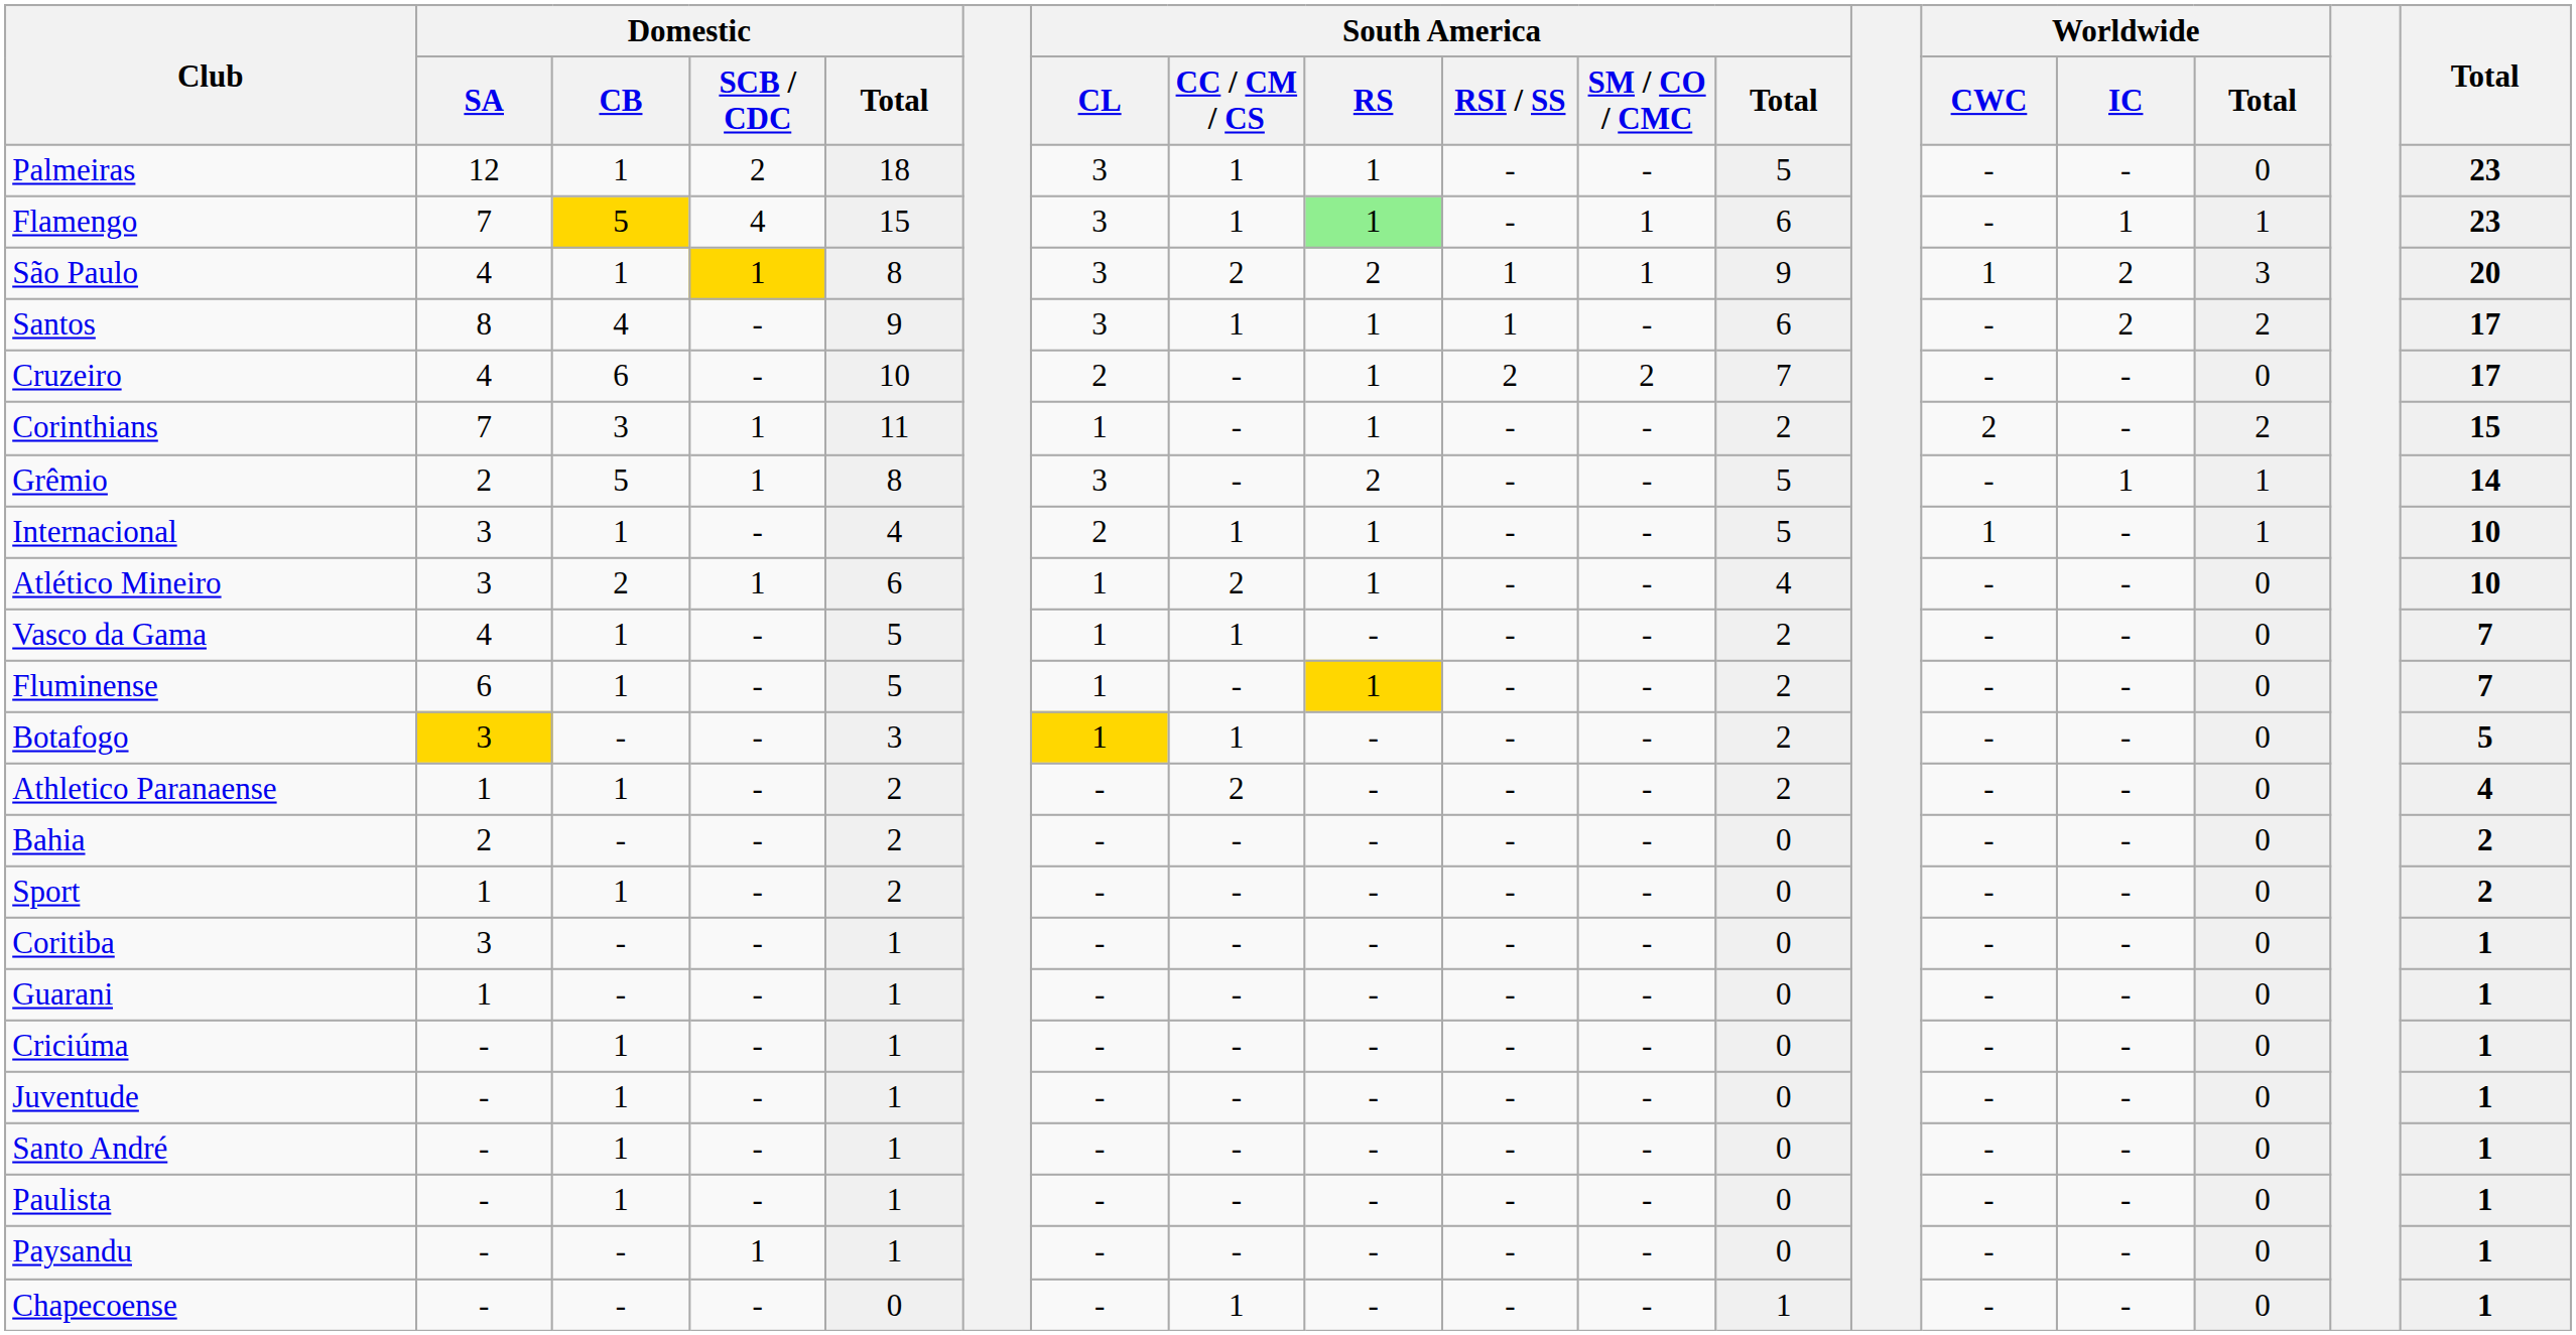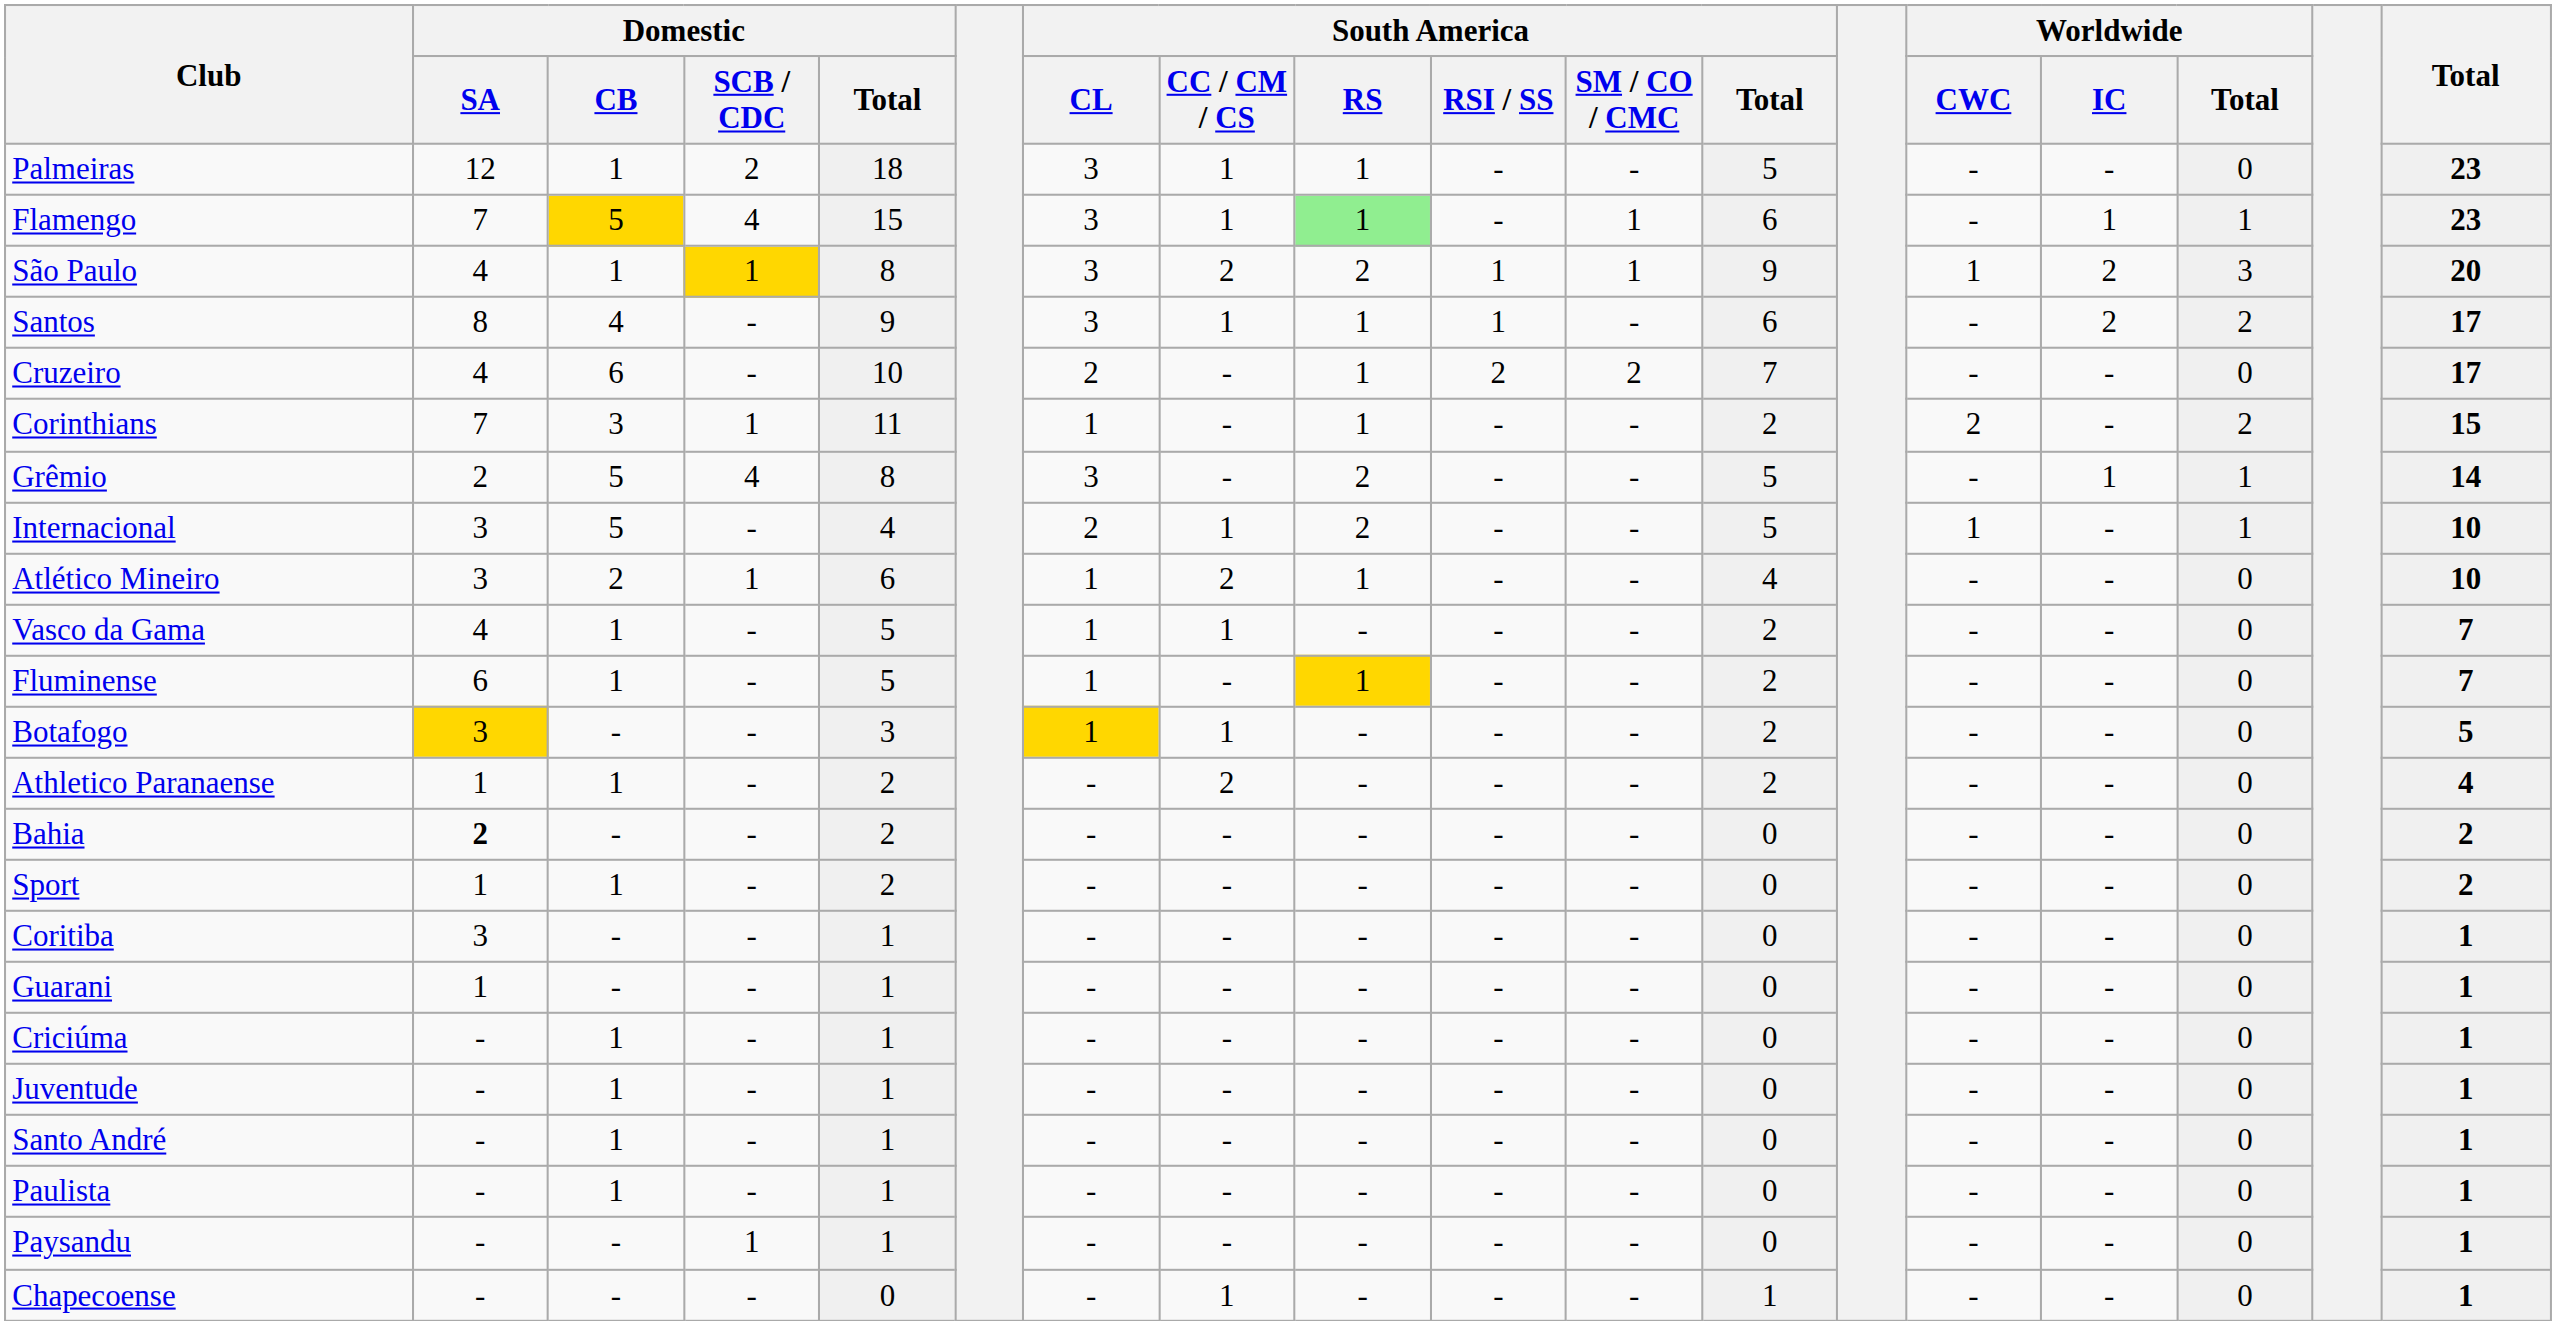 <table class="wikitable" style="text-align: center; font-size:95%">
 <tr>
 <th rowspan=2 width=12% class="wikitable sortable">Club</th>
 <th colspan=4 width=15% class=unsortable>Domestic</th>
 <th rowspan="25" width=2%></th>
 <th colspan=6 width=40% class=unsortable>South America</th>
 <th rowspan="25" width=2%></th>
 <th colspan=3 width=15% class=unsortable>Worldwide</th>
 <th rowspan="25" width=2%></th>
 <th rowspan=2 width=5% class=unsortable>Total</th>
 </tr>
 <tr>
 <th width=4% class=sortable><a href='#'>SA</a></th>
 <th width=4% class=sortable><a href='#'>CB</a></th>
 <th width=4% class=sortable><a href='#'>SCB</a> / <a href='#'>CDC</a></th>
 <th width=4% class=sortable>Total</th>
 <th width=4% class=sortable><a href='#'>CL</a></th>
 <th width=4% class=sortable><a href='#'>CC</a> / <a href='#'>CM</a> / <a href='#'>CS</a></th>
 <th width=4% class=sortable><a href='#'>RS</a></th>
 <th width=4% class=sortable><a href='#'>RSI</a> / <a href='#'>SS</a></th>
 <th width=4% class=sortable><a href='#'>SM</a> / <a href='#'>CO</a> / <a href='#'>CMC</a></th>
 <th width=4% class=sortable>Total</th>
 <th width=4% class=sortable><a href='#'>CWC</a></th>
 <th width=4% class=sortable><a href='#'>IC</a></th>
 <th width=4% class=sortable>Total</th>
 </tr>
 <tr align=center>
 <td align=left> <a href='#'>Palmeiras</a></td>
 <td>12</td>
 <td>1</td>
 <td>2</td>
 <td bgcolor="#F0F0F0">18</td>
 <td>3</td>
 <td>1</td>
 <td>1</td>
 <td>-</td>
 <td>-</td>
 <td bgcolor=#F0F0F0>5</td>
 <td>-</td>
 <td>-</td>
 <td bgcolor=#F0F0F0>0</td>
 <td bgcolor=#F0F0F0><strong>23</strong></td>
 </tr>
 <tr align=center>
 <td align=left> <a href='#'>Flamengo</a></td>
 <td>7</td>
 <td bgcolor="gold">5</td>
 <td>4</td>
 <td bgcolor="#F0F0F0">15</td>
 <td>3</td>
 <td>1</td>
 <td style="background: lightgreen;">1</td>
 <td>-</td>
 <td>1</td>
 <td bgcolor=#F0F0F0>6</td>
 <td>-</td>
 <td>1</td>
 <td bgcolor=#F0F0F0>1</td>
 <td bgcolor=#F0F0F0><strong>23</strong></td>
 </tr>
 <tr align=center>
 <td align=left> <a href='#'>São Paulo</a></td>
 <td>4</td>
 <td>1</td>
 <td bgcolor="gold">1</td>
 <td bgcolor="#F0F0F0">8</td>
 <td>3</td>
 <td>2</td>
 <td>2</td>
 <td>1</td>
 <td>1</td>
 <td bgcolor=#F0F0F0>9</td>
 <td>1</td>
 <td>2</td>
 <td bgcolor=#F0F0F0>3</td>
 <td bgcolor=#F0F0F0><strong>20</strong></td>
 </tr>
 <tr align=center>
 <td align=left> <a href='#'>Santos</a></td>
 <td>8</td>
 <td>4</td>
 <td>-</td>
 <td bgcolor=#F0F0F0>9</td>
 <td>3</td>
 <td>1</td>
 <td>1</td>
 <td>1</td>
 <td>-</td>
 <td bgcolor=#F0F0F0>6</td>
 <td>-</td>
 <td>2</td>
 <td bgcolor=#F0F0F0>2</td>
 <td bgcolor=#F0FOFO><strong>17</strong></td>
 </tr>
 <tr align=center>
 <td align=left> <a href='#'>Cruzeiro</a></td>
 <td>4</td>
 <td>6</td>
 <td>-</td>
 <td bgcolor=#F0F0F0>10</td>
 <td>2</td>
 <td>-</td>
 <td>1</td>
 <td>2</td>
 <td>2</td>
 <td bgcolor=#F0F0F0>7</td>
 <td>-</td>
 <td>-</td>
 <td bgcolor=#F0F0F0>0</td>
 <td bgcolor=#F0F0F0><strong>17</strong></td>
 </tr>
 <tr align=center>
 <td align=left> <a href='#'>Corinthians</a></td>
 <td>7</td>
 <td>3</td>
 <td>1</td>
 <td bgcolor=#F0F0F0>11</td>
 <td>1</td>
 <td>-</td>
 <td>1</td>
 <td>-</td>
 <td>-</td>
 <td bgcolor=#F0F0F0>2</td>
 <td>2</td>
 <td>-</td>
 <td bgcolor=#F0F0F0>2</td>
 <td bgcolor=#F0F0F0><strong>15</strong></td>
 </tr>
 <tr align=center>
 <td align=left> <a href='#'>Grêmio</a></td>
 <td>2</td>
 <td>5</td>
-<td>1</td>
+<td>4</td>
 <td bgcolor=#F0F0F0>8</td>
 <td>3</td>
 <td>-</td>
 <td ->2</td>
 <td>-</td>
 <td>-</td>
 <td bgcolor=#F0F0F0>5</td>
 <td>-</td>
 <td>1</td>
 <td bgcolor=#F0F0F0>1</td>
 <td bgcolor=#F0F0F0><strong>14</strong></td>
 </tr>
 <tr align=center>
 <td align=left> <a href='#'>Internacional</a></td>
 <td>3</td>
-<td>1</td>
+<td>5</td>
 <td>-</td>
 <td bgcolor=#F0F0F0>4</td>
 <td>2</td>
 <td>1</td>
-<td>1</td>
+<td>2</td>
 <td>-</td>
 <td>-</td>
 <td bgcolor=#F0F0F0>5</td>
 <td>1</td>
 <td>-</td>
 <td bgcolor=#F0F0F0>1</td>
 <td bgcolor=#F0F0F0><strong>10</strong></td>
 </tr>
 <tr align=center>
 <td align=left> <a href='#'>Atlético Mineiro</a></td>
 <td>3</td>
 <td>2</td>
 <td>1</td>
 <td bgcolor=#F0F0F0>6</td>
 <td>1</td>
 <td>2</td>
 <td>1</td>
 <td>-</td>
 <td>-</td>
 <td bgcolor=#F0F0F0>4</td>
 <td>-</td>
 <td>-</td>
 <td bgcolor=#F0F0F0>0</td>
 <td bgcolor=#F0F0F0><strong>10</strong></td>
 </tr>
 <tr align=center>
 <td align=left> <a href='#'>Vasco da Gama</a></td>
 <td>4</td>
 <td>1</td>
 <td>-</td>
 <td bgcolor=#F0F0F0>5</td>
 <td>1</td>
 <td>1</td>
 <td>-</td>
 <td>-</td>
 <td>-</td>
 <td bgcolor=#F0F0F0>2</td>
 <td>-</td>
 <td>-</td>
 <td bgcolor=#F0F0F0>0</td>
 <td bgcolor=#F0F0F0><strong>7</strong></td>
 </tr>
 <tr align=center>
 <td align=left> <a href='#'>Fluminense</a></td>
 <td>6</td>
 <td>1</td>
 <td>-</td>
 <td bgcolor=#F0F0F0>5</td>
 <td>1</td>
 <td>-</td>
 <td bgcolor="gold">1</td>
 <td>-</td>
 <td>-</td>
 <td bgcolor=#F0F0F0>2</td>
 <td>-</td>
 <td>-</td>
 <td bgcolor=#F0F0F0>0</td>
 <td bgcolor=#F0F0F0><strong>7</strong></td>
 </tr>
 <tr align=center>
 <td align=left> <a href='#'>Botafogo</a></td>
 <td bgcolor=gold>3</td>
 <td>-</td>
 <td>-</td>
 <td bgcolor=#F0F0F0>3</td>
 <td bgcolor=gold>1</td>
 <td>1</td>
 <td>-</td>
 <td>-</td>
 <td>-</td>
 <td bgcolor=#F0F0F0>2</td>
 <td>-</td>
 <td>-</td>
 <td bgcolor=#F0F0F0>0</td>
 <td bgcolor=#F0F0F0><strong>5</strong></td>
 </tr>
 <tr align=center>
 <td align=left> <a href='#'>Athletico Paranaense</a></td>
 <td>1</td>
 <td>1</td>
 <td>-</td>
 <td bgcolor=#F0F0F0>2</td>
 <td>-</td>
 <td>2</td>
 <td>-</td>
 <td>-</td>
 <td>-</td>
 <td bgcolor=#F0F0F0>2</td>
 <td>-</td>
 <td>-</td>
 <td bgcolor=#F0F0F0>0</td>
 <td bgcolor=#F0F0F0><strong>4</strong></td>
 </tr>
 <tr align=center>
 <td align=left> <a href='#'>Bahia</a></td>
-<td>2</td>
+<td><strong>2</strong></td>
 <td>-</td>
 <td>-</td>
 <td bgcolor=#F0F0F0>2</td>
 <td>-</td>
 <td>-</td>
 <td>-</td>
 <td>-</td>
 <td>-</td>
 <td bgcolor=#F0F0F0>0</td>
 <td>-</td>
 <td>-</td>
 <td bgcolor=#F0F0F0>0</td>
 <td bgcolor=#F0F0F0><strong>2</strong></td>
 </tr>
 <tr align=center>
 <td align=left> <a href='#'>Sport</a></td>
 <td>1</td>
 <td>1</td>
 <td>-</td>
 <td bgcolor=#F0F0F0>2</td>
 <td>-</td>
 <td>-</td>
 <td>-</td>
 <td>-</td>
 <td>-</td>
 <td bgcolor=#F0F0F0>0</td>
 <td>-</td>
 <td>-</td>
 <td bgcolor=#F0F0F0>0</td>
 <td bgcolor=#F0F0F0><strong>2</strong></td>
 </tr>
 <tr align=center>
 <td align=left> <a href='#'>Coritiba</a></td>
 <td>3</td>
 <td>-</td>
 <td>-</td>
 <td bgcolor=#F0F0F0>1</td>
 <td>-</td>
 <td>-</td>
 <td>-</td>
 <td>-</td>
 <td>-</td>
 <td bgcolor=#F0F0F0>0</td>
 <td>-</td>
 <td>-</td>
 <td bgcolor=#F0F0F0>0</td>
 <td bgcolor=#F0F0F0><strong>1</strong></td>
 </tr>
 <tr align=center>
 <td align=left> <a href='#'>Guarani</a></td>
 <td>1</td>
 <td>-</td>
 <td>-</td>
 <td bgcolor=#F0F0F0>1</td>
 <td>-</td>
 <td>-</td>
 <td>-</td>
 <td>-</td>
 <td>-</td>
 <td bgcolor=#F0F0F0>0</td>
 <td>-</td>
 <td>-</td>
 <td bgcolor=#F0F0F0>0</td>
 <td bgcolor=#F0F0F0><strong>1</strong></td>
 </tr>
 <tr align=center>
 <td align=left> <a href='#'>Criciúma</a></td>
 <td>-</td>
 <td>1</td>
 <td>-</td>
 <td bgcolor=#F0F0F0>1</td>
 <td>-</td>
 <td>-</td>
 <td>-</td>
 <td>-</td>
 <td>-</td>
 <td bgcolor=#F0F0F0>0</td>
 <td>-</td>
 <td>-</td>
 <td bgcolor=#F0F0F0>0</td>
 <td bgcolor=#F0F0F0><strong>1</strong></td>
 </tr>
 <tr align=center>
 <td align=left> <a href='#'>Juventude</a></td>
 <td>-</td>
 <td>1</td>
 <td>-</td>
 <td bgcolor=#F0F0F0>1</td>
 <td>-</td>
 <td>-</td>
 <td>-</td>
 <td>-</td>
 <td>-</td>
 <td bgcolor=#F0F0F0>0</td>
 <td>-</td>
 <td>-</td>
 <td bgcolor=#F0F0F0>0</td>
 <td bgcolor=#F0F0F0><strong>1</strong></td>
 </tr>
 <tr align=center>
 <td align=left> <a href='#'>Santo André</a></td>
 <td>-</td>
 <td>1</td>
 <td>-</td>
 <td bgcolor=#F0F0F0>1</td>
 <td>-</td>
 <td>-</td>
 <td>-</td>
 <td>-</td>
 <td>-</td>
 <td bgcolor=#F0F0F0>0</td>
 <td>-</td>
 <td>-</td>
 <td bgcolor=#F0F0F0>0</td>
 <td bgcolor=#F0F0F0><strong>1</strong></td>
 </tr>
 <tr align=center>
 <td align=left> <a href='#'>Paulista</a></td>
 <td>-</td>
 <td>1</td>
 <td>-</td>
 <td bgcolor=#F0F0F0>1</td>
 <td>-</td>
 <td>-</td>
 <td>-</td>
 <td>-</td>
 <td>-</td>
 <td bgcolor=#F0F0F0>0</td>
 <td>-</td>
 <td>-</td>
 <td bgcolor=#F0F0F0>0</td>
 <td bgcolor=#F0F0F0><strong>1</strong></td>
 </tr>
 <tr align=center>
 <td align=left> <a href='#'>Paysandu</a></td>
 <td>-</td>
 <td>-</td>
 <td>1</td>
 <td bgcolor=#F0F0F0>1</td>
 <td>-</td>
 <td>-</td>
 <td>-</td>
 <td>-</td>
 <td>-</td>
 <td bgcolor=#F0F0F0>0</td>
 <td>-</td>
 <td>-</td>
 <td bgcolor=#F0F0F0>0</td>
 <td bgcolor=#F0F0F0><strong>1</strong></td>
 </tr>
 <tr align=center>
 <td align=left> <a href='#'>Chapecoense</a></td>
 <td>-</td>
 <td>-</td>
 <td>-</td>
 <td bgcolor=#F0F0F0>0</td>
 <td>-</td>
 <td>1</td>
 <td>-</td>
 <td>-</td>
 <td>-</td>
 <td bgcolor=#F0F0F0>1</td>
 <td>-</td>
 <td>-</td>
 <td bgcolor=#F0F0F0>0</td>
 <td bgcolor=#F0F0F0><strong>1</strong></td>
 </tr>
 </table>
